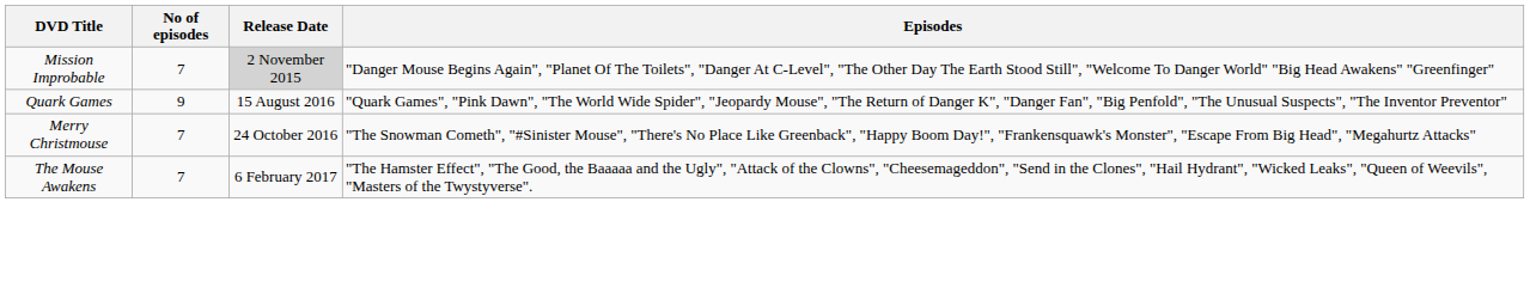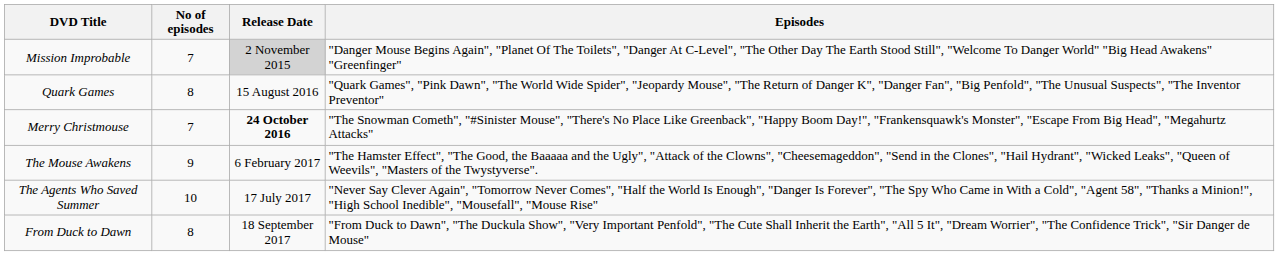 <table class="wikitable">
 <tr>
 <th>DVD Title</th>
 <th>No of episodes</th>
 <th>Release Date</th>
 <th>Episodes</th>
 </tr>
 <tr>
 <td style="text-align:center;"><em>Mission Improbable</em></td>
 <td style="text-align:center;">7</td>
 <td style="background: lightgrey; text-align:center;">2 November 2015</td>
 <td>"Danger Mouse Begins Again", "Planet Of The Toilets", "Danger At C-Level", "The Other Day The Earth Stood Still", "Welcome To Danger World" "Big Head Awakens" "Greenfinger"</td>
 </tr>
 <tr>
 <td style="text-align:center;"><em>Quark Games</em></td>
-<td style="text-align:center;">9</td>
+<td style="text-align:center;">8</td>
 <td style="text-align:center;">15 August 2016</td>
 <td>"Quark Games", "Pink Dawn", "The World Wide Spider", "Jeopardy Mouse", "The Return of Danger K", "Danger Fan", "Big Penfold", "The Unusual Suspects", "The Inventor Preventor"</td>
 </tr>
 <tr>
 <td style="text-align:center;"><em>Merry Christmouse</em></td>
 <td style="text-align:center;">7</td>
-<td style="text-align:center;">24 October 2016</td>
+<td style="text-align:center;"><strong>24 October 2016</strong></td>
 <td>"The Snowman Cometh", "#Sinister Mouse", "There's No Place Like Greenback", "Happy Boom Day!", "Frankensquawk's Monster", "Escape From Big Head", "Megahurtz Attacks"</td>
 </tr>
 <tr>
 <td style="text-align:center;"><em>The Mouse Awakens</em></td>
-<td style="text-align:center;">7</td>
+<td style="text-align:center;">9</td>
 <td style="text-align:center;">6 February 2017</td>
 <td>"The Hamster Effect", "The Good, the Baaaaa and the Ugly", "Attack of the Clowns", "Cheesemageddon", "Send in the Clones", "Hail Hydrant", "Wicked Leaks", "Queen of Weevils", "Masters of the Twystyverse".</td>
 </tr>
+<tr>
+<td style="text-align:center;"><em>The Agents Who Saved Summer</em></td>
+<td style="text-align:center;">10</td>
+<td style="text-align:center;">17 July 2017</td>
+<td>"Never Say Clever Again", "Tomorrow Never Comes", "Half the World Is Enough", "Danger Is Forever", "The Spy Who Came in With a Cold", "Agent 58", "Thanks a Minion!", "High School Inedible", "Mousefall", "Mouse Rise"</td>
+</tr>
+<tr>
+<td style="text-align:center;"><em>From Duck to Dawn</em></td>
+<td style="text-align:center;">8</td>
+<td style="text-align:center;">18 September 2017</td>
+<td>"From Duck to Dawn", "The Duckula Show", "Very Important Penfold", "The Cute Shall Inherit the Earth", "All 5 It", "Dream Worrier", "The Confidence Trick", "Sir Danger de Mouse"</td>
+</tr>
 </table>
